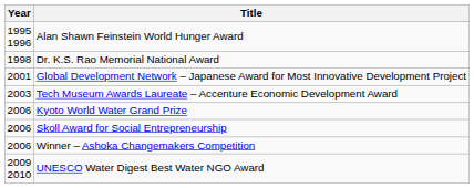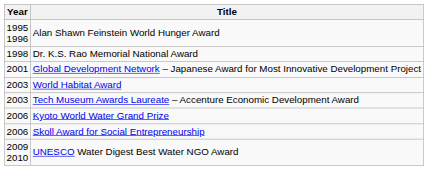 <table class="wikitable">
 <tr>
 <th>Year</th>
 <th>Title</th>
 </tr>
 <tr>
 <td>1995<br>1996</td>
 <td>Alan Shawn Feinstein World Hunger Award</td>
 </tr>
 <tr>
 <td>1998</td>
 <td>Dr. K.S. Rao Memorial National Award</td>
 </tr>
 <tr>
 <td>2001</td>
 <td><a href='#'>Global Development Network</a> – Japanese Award for Most Innovative Development Project</td>
 </tr>
 <tr>
 <td>2003</td>
+<td><a href='#'>World Habitat Award</a></td>
+</tr>
+<tr>
+<td>2003</td>
 <td><a href='#'>Tech Museum Awards Laureate</a> – Accenture Economic Development Award</td>
 </tr>
 <tr>
 <td>2006</td>
 <td><a href='#'>Kyoto World Water Grand Prize</a></td>
 </tr>
 <tr>
 <td>2006</td>
 <td><a href='#'>Skoll Award for Social Entrepreneurship</a></td>
 </tr>
 <tr>
-<td>2006</td>
-<td>Winner – <a href='#'>Ashoka Changemakers Competition</a></td>
-</tr>
-<tr>
 <td>2009<br>2010</td>
 <td><a href='#'>UNESCO</a> Water Digest Best Water NGO Award</td>
 </tr>
 </table>
